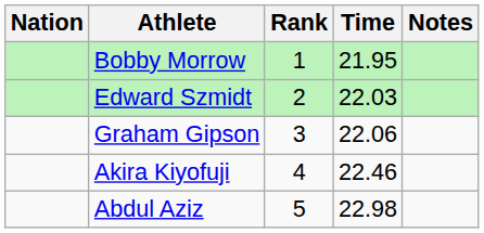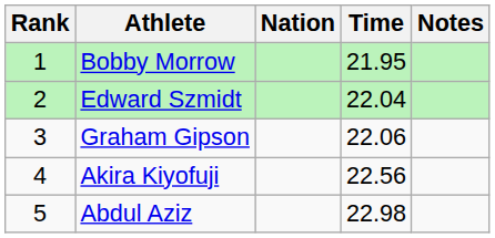 <table class="wikitable sortable" style="text-align:center">
 <tr>
+<th>Rank</th>
+<th>Athlete</th>
 <th>Nation</th>
-<th>Athlete</th>
-<th>Rank</th>
 <th>Time</th>
 <th>Notes</th>
 </tr>
 <tr bgcolor=bbf3bb>
+<td>1</td>
+<td align=left><a href='#'>Bobby Morrow</a></td>
 <td align=left></td>
-<td align=left><a href='#'>Bobby Morrow</a></td>
-<td>1</td>
 <td>21.95</td>
 <td></td>
 </tr>
 <tr bgcolor=bbf3bb>
+<td>2</td>
+<td align=left><a href='#'>Edward Szmidt</a></td>
 <td align=left></td>
-<td align=left><a href='#'>Edward Szmidt</a></td>
-<td>2</td>
-<td>22.03</td>
+<td>22.04</td>
 <td></td>
 </tr>
 <tr>
+<td>3</td>
+<td align=left><a href='#'>Graham Gipson</a></td>
 <td align=left></td>
-<td align=left><a href='#'>Graham Gipson</a></td>
-<td>3</td>
 <td>22.06</td>
 <td></td>
 </tr>
 <tr>
+<td>4</td>
+<td align=left><a href='#'>Akira Kiyofuji</a></td>
 <td align=left></td>
-<td align=left><a href='#'>Akira Kiyofuji</a></td>
-<td>4</td>
-<td>22.46</td>
+<td>22.56</td>
 <td></td>
 </tr>
 <tr>
+<td>5</td>
+<td align=left><a href='#'>Abdul Aziz</a></td>
 <td align=left></td>
-<td align=left><a href='#'>Abdul Aziz</a></td>
-<td>5</td>
 <td>22.98</td>
 <td></td>
 </tr>
 </table>
